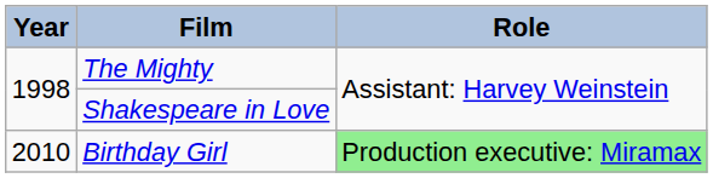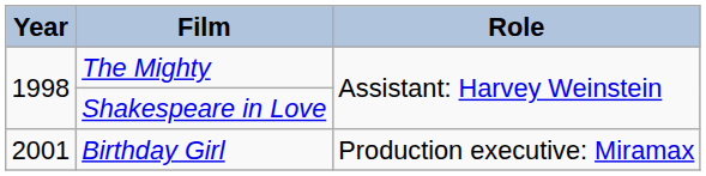 <table class="wikitable" style="font-size:95%;">
 <tr>
 <th style="background:#B0C4DE;">Year</th>
 <th style="background:#B0C4DE;">Film</th>
 <th style="background:#B0C4DE;">Role</th>
 </tr>
 <tr>
 <td rowspan=2>1998</td>
 <td><em><a href='#'>The Mighty</a></em></td>
 <td rowspan=2>Assistant: <a href='#'>Harvey Weinstein</a></td>
 </tr>
 <tr>
 <td><em><a href='#'>Shakespeare in Love</a></em></td>
 </tr>
 <tr>
-<td>2010</td>
+<td>2001</td>
 <td><em><a href='#'>Birthday Girl</a></em></td>
-<td style="background: lightgreen;">Production executive: <a href='#'>Miramax</a></td>
+<td>Production executive: <a href='#'>Miramax</a></td>
 </tr>
 </table>
